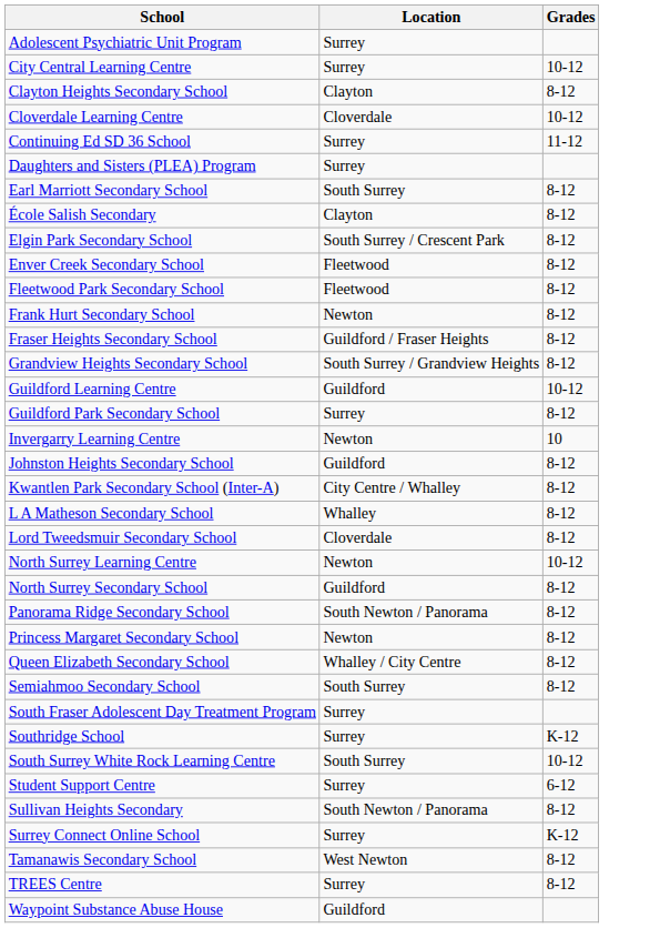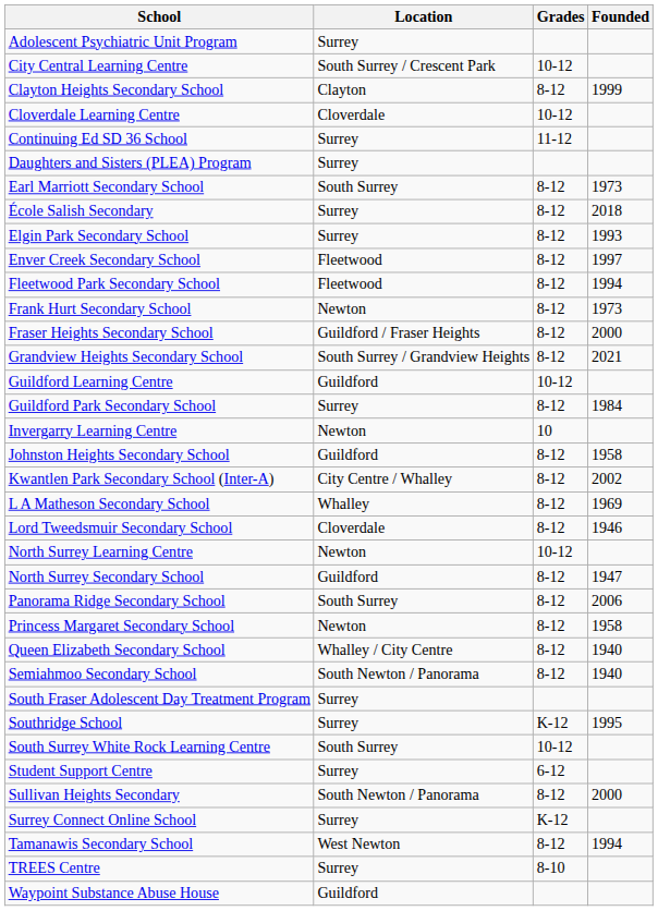 <table class="wikitable">
 <tr>
 <th>School</th>
 <th>Location</th>
 <th>Grades</th>
+<th>Founded</th>
 </tr>
 <tr>
 <td><a href='#'>Adolescent Psychiatric Unit Program</a></td>
 <td>Surrey</td>
 <td></td>
+<td></td>
 </tr>
 <tr>
 <td><a href='#'>City Central Learning Centre</a></td>
-<td>Surrey</td>
+<td>South Surrey / Crescent Park</td>
 <td>10-12</td>
+<td></td>
 </tr>
 <tr>
 <td><a href='#'>Clayton Heights Secondary School</a></td>
 <td>Clayton</td>
 <td>8-12</td>
+<td>1999</td>
 </tr>
 <tr>
 <td><a href='#'>Cloverdale Learning Centre</a></td>
 <td>Cloverdale</td>
 <td>10-12</td>
+<td></td>
 </tr>
 <tr>
 <td><a href='#'>Continuing Ed SD 36 School</a></td>
 <td>Surrey</td>
 <td>11-12</td>
+<td></td>
 </tr>
 <tr>
 <td><a href='#'>Daughters and Sisters (PLEA) Program</a></td>
 <td>Surrey</td>
+<td></td>
 <td></td>
 </tr>
 <tr>
 <td><a href='#'>Earl Marriott Secondary School</a></td>
 <td>South Surrey</td>
 <td>8-12</td>
+<td>1973</td>
 </tr>
 <tr>
 <td><a href='#'>École Salish Secondary</a></td>
-<td>Clayton</td>
+<td>Surrey</td>
 <td>8-12</td>
+<td>2018</td>
 </tr>
 <tr>
 <td><a href='#'>Elgin Park Secondary School</a></td>
-<td>South Surrey / Crescent Park</td>
+<td>Surrey</td>
 <td>8-12</td>
+<td>1993</td>
 </tr>
 <tr>
 <td><a href='#'>Enver Creek Secondary School</a></td>
 <td>Fleetwood</td>
 <td>8-12</td>
+<td>1997</td>
 </tr>
 <tr>
 <td><a href='#'>Fleetwood Park Secondary School</a></td>
 <td>Fleetwood</td>
 <td>8-12</td>
+<td>1994</td>
 </tr>
 <tr>
 <td><a href='#'>Frank Hurt Secondary School</a></td>
 <td>Newton</td>
 <td>8-12</td>
+<td>1973</td>
 </tr>
 <tr>
 <td><a href='#'>Fraser Heights Secondary School</a></td>
 <td>Guildford / Fraser Heights</td>
 <td>8-12</td>
+<td>2000</td>
 </tr>
 <tr>
 <td><a href='#'>Grandview Heights Secondary School</a></td>
 <td>South Surrey / Grandview Heights</td>
 <td>8-12</td>
+<td>2021</td>
 </tr>
 <tr>
 <td><a href='#'>Guildford Learning Centre</a></td>
 <td>Guildford</td>
 <td>10-12</td>
+<td></td>
 </tr>
 <tr>
 <td><a href='#'>Guildford Park Secondary School</a></td>
 <td>Surrey</td>
 <td>8-12</td>
+<td>1984</td>
 </tr>
 <tr>
 <td><a href='#'>Invergarry Learning Centre</a></td>
 <td>Newton</td>
 <td>10</td>
+<td></td>
 </tr>
 <tr>
 <td><a href='#'>Johnston Heights Secondary School</a></td>
 <td>Guildford</td>
 <td>8-12</td>
+<td>1958</td>
 </tr>
 <tr>
 <td><a href='#'>Kwantlen Park Secondary School</a> (<a href='#'>Inter-A</a>)</td>
 <td>City Centre / Whalley</td>
 <td>8-12</td>
+<td>2002</td>
 </tr>
 <tr>
 <td><a href='#'>L A Matheson Secondary School</a></td>
 <td>Whalley</td>
 <td>8-12</td>
+<td>1969</td>
 </tr>
 <tr>
 <td><a href='#'>Lord Tweedsmuir Secondary School</a></td>
 <td>Cloverdale</td>
 <td>8-12</td>
+<td>1946</td>
 </tr>
 <tr>
 <td><a href='#'>North Surrey Learning Centre</a></td>
 <td>Newton</td>
 <td>10-12</td>
+<td></td>
 </tr>
 <tr>
 <td><a href='#'>North Surrey Secondary School</a></td>
 <td>Guildford</td>
 <td>8-12</td>
+<td>1947</td>
 </tr>
 <tr>
 <td><a href='#'>Panorama Ridge Secondary School</a></td>
-<td>South Newton / Panorama</td>
+<td>South Surrey</td>
 <td>8-12</td>
+<td>2006</td>
 </tr>
 <tr>
 <td><a href='#'>Princess Margaret Secondary School</a></td>
 <td>Newton</td>
 <td>8-12</td>
+<td>1958</td>
 </tr>
 <tr>
 <td><a href='#'>Queen Elizabeth Secondary School</a></td>
 <td>Whalley / City Centre</td>
 <td>8-12</td>
+<td>1940</td>
 </tr>
 <tr>
 <td><a href='#'>Semiahmoo Secondary School</a></td>
-<td>South Surrey</td>
+<td>South Newton / Panorama</td>
 <td>8-12</td>
+<td>1940</td>
 </tr>
 <tr>
 <td><a href='#'>South Fraser Adolescent Day Treatment Program</a></td>
 <td>Surrey</td>
+<td></td>
 <td></td>
 </tr>
 <tr>
 <td><a href='#'>Southridge School</a></td>
 <td>Surrey</td>
 <td>K-12</td>
+<td>1995</td>
 </tr>
 <tr>
 <td><a href='#'>South Surrey White Rock Learning Centre</a></td>
 <td>South Surrey</td>
 <td>10-12</td>
+<td></td>
 </tr>
 <tr>
 <td><a href='#'>Student Support Centre</a></td>
 <td>Surrey</td>
 <td>6-12</td>
+<td></td>
 </tr>
 <tr>
 <td><a href='#'>Sullivan Heights Secondary</a></td>
 <td>South Newton / Panorama</td>
 <td>8-12</td>
+<td>2000</td>
 </tr>
 <tr>
 <td><a href='#'>Surrey Connect Online School</a></td>
 <td>Surrey</td>
 <td>K-12</td>
+<td></td>
 </tr>
 <tr>
 <td><a href='#'>Tamanawis Secondary School</a></td>
 <td>West Newton</td>
 <td>8-12</td>
+<td>1994</td>
 </tr>
 <tr>
 <td><a href='#'>TREES Centre</a></td>
 <td>Surrey</td>
-<td>8-12</td>
+<td>8-10</td>
+<td></td>
 </tr>
 <tr>
 <td><a href='#'>Waypoint Substance Abuse House</a></td>
 <td>Guildford</td>
 <td></td>
+<td></td>
 </tr>
 </table>
